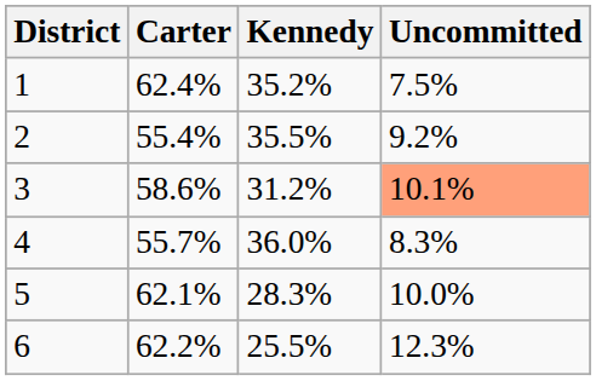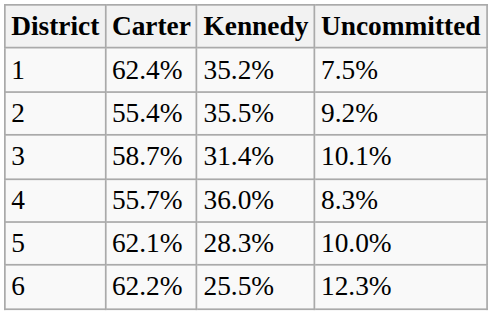 <table class="wikitable sortable">
 <tr>
 <th>District</th>
 <th>Carter</th>
 <th>Kennedy</th>
 <th>Uncommitted</th>
 </tr>
 <tr>
 <td>1</td>
 <td>62.4%</td>
 <td>35.2%</td>
 <td>7.5%</td>
 </tr>
 <tr>
 <td>2</td>
 <td>55.4%</td>
 <td>35.5%</td>
 <td>9.2%</td>
 </tr>
 <tr>
 <td>3</td>
-<td>58.6%</td>
-<td>31.2%</td>
-<td style="background: lightsalmon;">10.1%</td>
+<td>58.7%</td>
+<td>31.4%</td>
+<td>10.1%</td>
 </tr>
 <tr>
 <td>4</td>
 <td>55.7%</td>
 <td>36.0%</td>
 <td>8.3%</td>
 </tr>
 <tr>
 <td>5</td>
 <td>62.1%</td>
 <td>28.3%</td>
 <td>10.0%</td>
 </tr>
 <tr>
 <td>6</td>
 <td>62.2%</td>
 <td>25.5%</td>
 <td>12.3%</td>
 </tr>
 </table>
